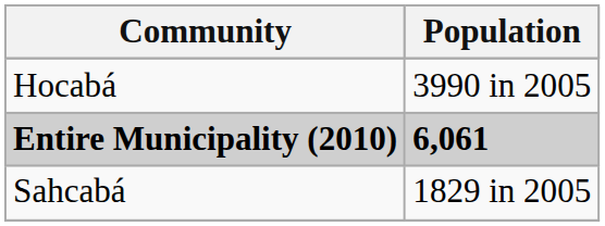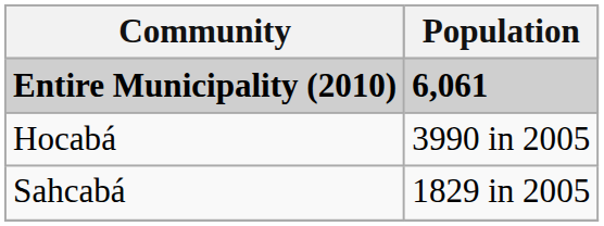 <table class="wikitable">
 <tr style="background:#111111; color:#111111;">
 <th><strong>Community</strong></th>
 <th><strong>Population</strong></th>
 </tr>
+<tr style="background:#CFCFCF;">
+<td><strong>Entire Municipality (2010)</strong></td>
+<td><strong>6,061</strong></td>
+</tr>
 <tr>
 <td>Hocabá</td>
 <td>3990 in 2005</td>
-</tr>
-<tr style="background:#CFCFCF;">
-<td><strong>Entire Municipality (2010)</strong></td>
-<td><strong>6,061</strong></td>
 </tr>
 <tr>
 <td>Sahcabá</td>
 <td>1829 in 2005</td>
 </tr>
 <tr>
 </tr>
 </table>
